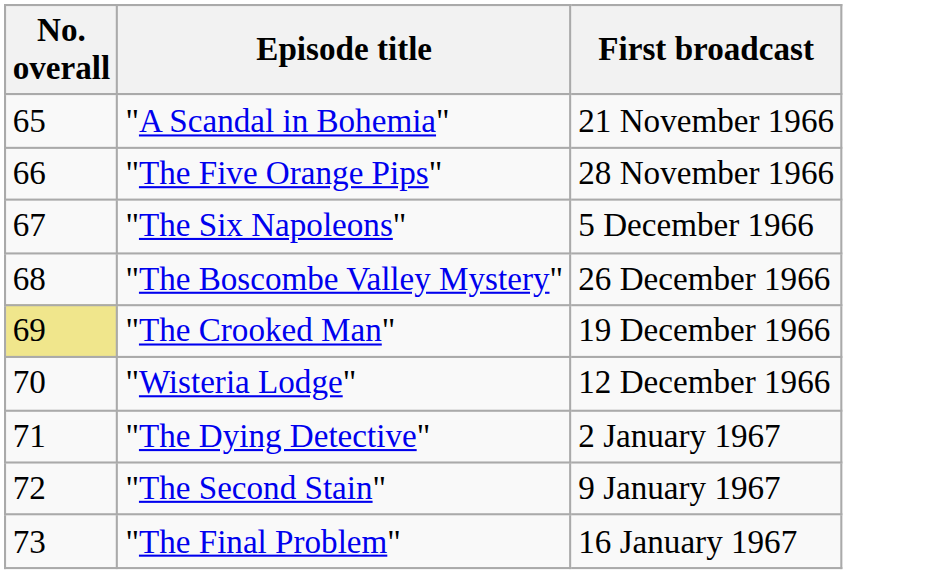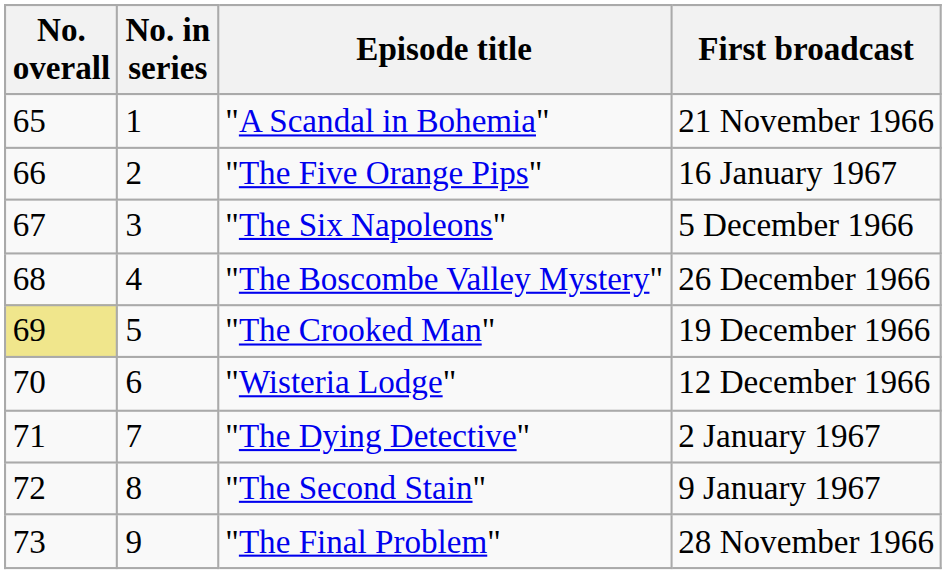 <table class="wikitable">
 <tr>
 <th>No.<br>overall</th>
+<th>No. in<br>series</th>
 <th>Episode title</th>
 <th>First broadcast</th>
 </tr>
 <tr>
 <td>65</td>
+<td>1</td>
 <td>"<a href='#'>A Scandal in Bohemia</a>"</td>
 <td>21 November 1966</td>
 </tr>
 <tr>
 <td>66</td>
+<td>2</td>
 <td>"<a href='#'>The Five Orange Pips</a>"</td>
-<td>28 November 1966</td>
+<td>16 January 1967</td>
 </tr>
 <tr>
 <td>67</td>
+<td>3</td>
 <td>"<a href='#'>The Six Napoleons</a>"</td>
 <td>5 December 1966</td>
 </tr>
 <tr>
 <td>68</td>
+<td>4</td>
 <td>"<a href='#'>The Boscombe Valley Mystery</a>"</td>
 <td>26 December 1966</td>
 </tr>
 <tr>
 <td style="background: khaki;">69</td>
+<td>5</td>
 <td>"<a href='#'>The Crooked Man</a>"</td>
 <td>19 December 1966</td>
 </tr>
 <tr>
 <td>70</td>
+<td>6</td>
 <td>"<a href='#'>Wisteria Lodge</a>"</td>
 <td>12 December 1966</td>
 </tr>
 <tr>
 <td>71</td>
+<td>7</td>
 <td>"<a href='#'>The Dying Detective</a>"</td>
 <td>2 January 1967</td>
 </tr>
 <tr>
 <td>72</td>
+<td>8</td>
 <td>"<a href='#'>The Second Stain</a>"</td>
 <td>9 January 1967</td>
 </tr>
 <tr>
 <td>73</td>
+<td>9</td>
 <td>"<a href='#'>The Final Problem</a>"</td>
-<td>16 January 1967</td>
+<td>28 November 1966</td>
 </tr>
 </table>
